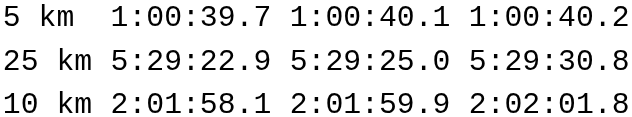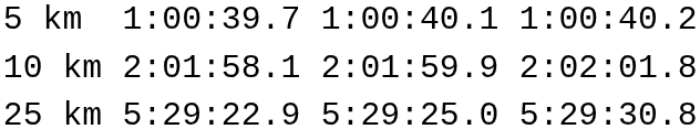 <table>
 <tr>
 <td>5 km<br></td>
 <td></td>
 <td>1:00:39.7</td>
 <td></td>
 <td>1:00:40.1</td>
 <td></td>
 <td>1:00:40.2</td>
 </tr>
 <tr>
+<td>10 km<br></td>
+<td></td>
+<td>2:01:58.1</td>
+<td></td>
+<td>2:01:59.9</td>
+<td></td>
+<td>2:02:01.8</td>
+</tr>
+<tr>
 <td>25 km<br></td>
 <td></td>
 <td>5:29:22.9</td>
 <td></td>
 <td>5:29:25.0</td>
 <td></td>
 <td>5:29:30.8</td>
 </tr>
-<tr>
-<td>10 km<br></td>
-<td></td>
-<td>2:01:58.1</td>
-<td></td>
-<td>2:01:59.9</td>
-<td></td>
-<td>2:02:01.8</td>
-</tr>
 </table>
